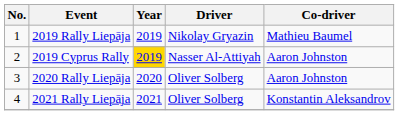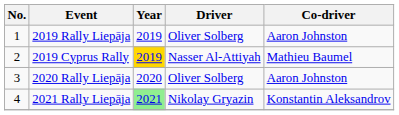 <table class="wikitable" style="font-size: 85%; ">
 <tr>
 <th>No.</th>
 <th>Event</th>
 <th>Year</th>
 <th>Driver</th>
 <th>Co-driver</th>
 </tr>
 <tr>
 <td align="center">1</td>
 <td> <a href='#'>2019 Rally Liepāja</a></td>
 <td align="center"><a href='#'>2019</a></td>
-<td> <a href='#'>Nikolay Gryazin</a></td>
-<td> <a href='#'>Mathieu Baumel</a></td>
+<td> <a href='#'>Oliver Solberg</a></td>
+<td> <a href='#'>Aaron Johnston</a></td>
 </tr>
 <tr>
 <td align="center">2</td>
 <td> <a href='#'>2019 Cyprus Rally</a></td>
 <td align="center" style="background: gold;"><a href='#'>2019</a></td>
 <td> <a href='#'>Nasser Al-Attiyah</a></td>
-<td> <a href='#'>Aaron Johnston</a></td>
+<td> <a href='#'>Mathieu Baumel</a></td>
 </tr>
 <tr>
 <td align="center">3</td>
 <td> <a href='#'>2020 Rally Liepāja</a></td>
 <td align="center"><a href='#'>2020</a></td>
 <td> <a href='#'>Oliver Solberg</a></td>
 <td> <a href='#'>Aaron Johnston</a></td>
 </tr>
 <tr>
 <td align="center">4</td>
 <td> <a href='#'>2021 Rally Liepāja</a></td>
-<td align="center"><a href='#'>2021</a></td>
-<td> <a href='#'>Oliver Solberg</a></td>
+<td align="center" style="background: lightgreen;"><a href='#'>2021</a></td>
+<td> <a href='#'>Nikolay Gryazin</a></td>
 <td> <a href='#'>Konstantin Aleksandrov</a></td>
 </tr>
 <tr>
 </tr>
 </table>
